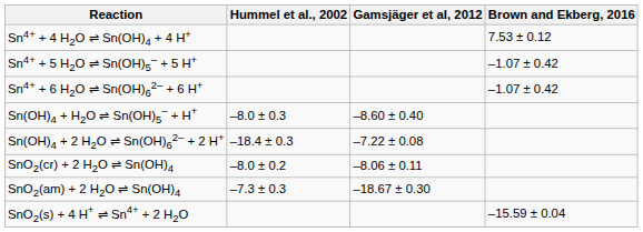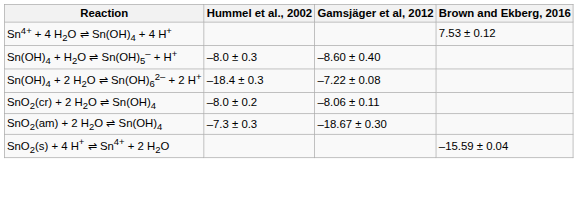 <table class="wikitable">
 <tr>
 <th>Reaction</th>
 <th>Hummel et al., 2002</th>
 <th>Gamsjäger et al, 2012</th>
 <th>Brown and Ekberg, 2016</th>
 </tr>
 <tr>
 <td>Sn<sup>4+</sup> + 4 H<sub>2</sub>O ⇌ Sn(OH)<sub>4</sub> + 4 H<sup>+</sup></td>
 <td></td>
 <td></td>
 <td>7.53 ± 0.12</td>
-</tr>
-<tr>
-<td>Sn<sup>4+</sup> + 5 H<sub>2</sub>O ⇌ Sn(OH)<sub>5</sub><sup>–</sup> + 5 H<sup>+</sup></td>
-<td></td>
-<td></td>
-<td>–1.07 ± 0.42</td>
-</tr>
-<tr>
-<td>Sn<sup>4+</sup> + 6 H<sub>2</sub>O ⇌ Sn(OH)<sub>6</sub><sup>2–</sup> + 6 H<sup>+</sup></td>
-<td></td>
-<td></td>
-<td>–1.07 ± 0.42</td>
 </tr>
 <tr>
 <td>Sn(OH)<sub>4</sub> + H<sub>2</sub>O ⇌ Sn(OH)<sub>5</sub><sup>–</sup> + H<sup>+</sup></td>
 <td>–8.0 ± 0.3</td>
 <td>–8.60 ± 0.40</td>
 <td></td>
 </tr>
 <tr>
 <td>Sn(OH)<sub>4</sub> + 2 H<sub>2</sub>O ⇌ Sn(OH)<sub>6</sub><sup>2–</sup> + 2 H<sup>+</sup></td>
 <td>–18.4 ± 0.3</td>
 <td>–7.22 ± 0.08</td>
 <td></td>
 </tr>
 <tr>
 <td>SnO<sub>2</sub>(cr) + 2 H<sub>2</sub>O ⇌ Sn(OH)<sub>4</sub></td>
 <td>–8.0 ± 0.2</td>
 <td>–8.06 ± 0.11</td>
 <td></td>
 </tr>
 <tr>
 <td>SnO<sub>2</sub>(am) + 2 H<sub>2</sub>O ⇌ Sn(OH)<sub>4</sub></td>
 <td>–7.3 ± 0.3</td>
 <td>–18.67 ± 0.30</td>
 <td></td>
 </tr>
 <tr>
 <td>SnO<sub>2</sub>(s) + 4 H<sup>+</sup> ⇌ Sn<sup>4+</sup> + 2 H<sub>2</sub>O</td>
 <td></td>
 <td></td>
 <td>–15.59 ± 0.04</td>
 </tr>
 </table>
